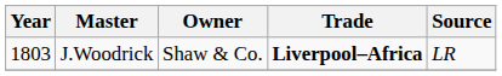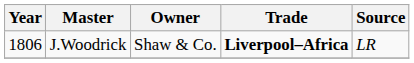 <table class=" wikitable">
 <tr>
 <th>Year</th>
 <th>Master</th>
 <th>Owner</th>
 <th>Trade</th>
 <th>Source</th>
 </tr>
 <tr>
-<td>1803</td>
+<td>1806</td>
 <td>J.Woodrick</td>
 <td>Shaw & Co.</td>
 <td><strong>Liverpool–Africa</strong></td>
 <td><em>LR</em></td>
 </tr>
 <tr>
 </tr>
 </table>
